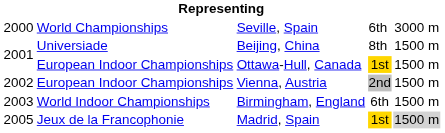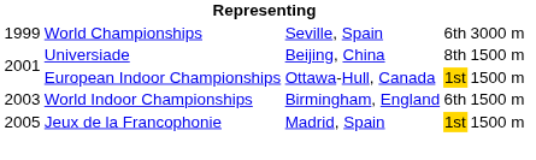 <table>
 <tr>
 <th colspan="5">Representing </th>
 </tr>
 <tr>
-<td>2000</td>
+<td>1999</td>
 <td><a href='#'>World Championships</a></td>
 <td><a href='#'>Seville</a>, <a href='#'>Spain</a></td>
 <td>6th</td>
 <td>3000 m</td>
 </tr>
 <tr>
 <td rowspan=2>2001</td>
 <td><a href='#'>Universiade</a></td>
 <td><a href='#'>Beijing</a>, <a href='#'>China</a></td>
 <td>8th</td>
 <td>1500 m</td>
 </tr>
 <tr>
 <td><a href='#'>European Indoor Championships</a></td>
 <td><a href='#'>Ottawa</a>-<a href='#'>Hull</a>, <a href='#'>Canada</a></td>
 <td bgcolor="gold" align="center">1st</td>
 <td>1500 m</td>
 </tr>
 <tr>
-<td>2002</td>
-<td><a href='#'>European Indoor Championships</a></td>
-<td><a href='#'>Vienna</a>, <a href='#'>Austria</a></td>
-<td bgcolor="silver" align="center">2nd</td>
-<td>1500 m</td>
-</tr>
-<tr>
 <td>2003</td>
 <td><a href='#'>World Indoor Championships</a></td>
 <td><a href='#'>Birmingham</a>, <a href='#'>England</a></td>
 <td align="center">6th</td>
 <td>1500 m</td>
 </tr>
 <tr>
 <td>2005</td>
 <td><a href='#'>Jeux de la Francophonie</a></td>
 <td><a href='#'>Madrid</a>, <a href='#'>Spain</a></td>
 <td bgcolor="gold" align="center">1st</td>
-<td style="background: lightgrey;">1500 m</td>
+<td>1500 m</td>
 </tr>
 </table>
